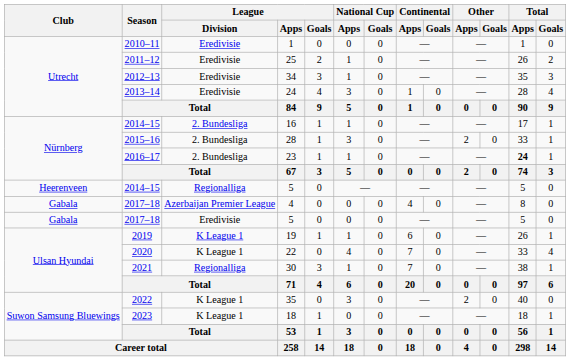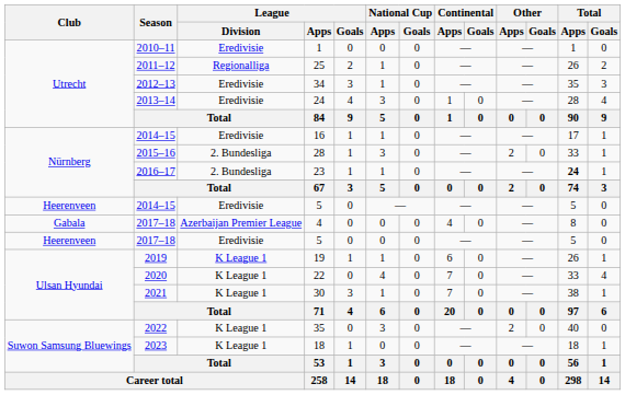 <table class="wikitable" style="text-align: center;">
 <tr>
 <th rowspan="2">Club</th>
 <th rowspan="2">Season</th>
 <th colspan="3">League</th>
 <th colspan="2">National Cup</th>
 <th colspan="2">Continental</th>
 <th colspan="2">Other</th>
 <th colspan="2">Total</th>
 </tr>
 <tr>
 <th>Division</th>
 <th>Apps</th>
 <th>Goals</th>
 <th>Apps</th>
 <th>Goals</th>
 <th>Apps</th>
 <th>Goals</th>
 <th>Apps</th>
 <th>Goals</th>
 <th>Apps</th>
 <th>Goals</th>
 </tr>
 <tr>
 <td rowspan=5><a href='#'>Utrecht</a></td>
 <td><a href='#'>2010–11</a></td>
 <td><a href='#'>Eredivisie</a></td>
 <td>1</td>
 <td>0</td>
 <td>0</td>
 <td>0</td>
 <td colspan=2>—</td>
 <td colspan=2>—</td>
 <td>1</td>
 <td>0</td>
 </tr>
 <tr>
 <td><a href='#'>2011–12</a></td>
-<td>Eredivisie</td>
+<td><a href='#'>Regionalliga</a></td>
 <td>25</td>
 <td>2</td>
 <td>1</td>
 <td>0</td>
 <td colspan=2>—</td>
 <td colspan=2>—</td>
 <td>26</td>
 <td>2</td>
 </tr>
 <tr>
 <td><a href='#'>2012–13</a></td>
 <td>Eredivisie</td>
 <td>34</td>
 <td>3</td>
 <td>1</td>
 <td>0</td>
 <td colspan=2>—</td>
 <td colspan=2>—</td>
 <td>35</td>
 <td>3</td>
 </tr>
 <tr>
 <td><a href='#'>2013–14</a></td>
 <td>Eredivisie</td>
 <td>24</td>
 <td>4</td>
 <td>3</td>
 <td>0</td>
 <td>1</td>
 <td>0</td>
 <td colspan=2>—</td>
 <td>28</td>
 <td>4</td>
 </tr>
 <tr>
 <th colspan=2>Total</th>
 <th>84</th>
 <th>9</th>
 <th>5</th>
 <th>0</th>
 <th>1</th>
 <th>0</th>
 <th>0</th>
 <th>0</th>
 <th>90</th>
 <th>9</th>
 </tr>
 <tr>
 <td rowspan=4><a href='#'>Nürnberg</a></td>
 <td><a href='#'>2014–15</a></td>
-<td><a href='#'>2. Bundesliga</a></td>
+<td>Eredivisie</td>
 <td>16</td>
 <td>1</td>
 <td>1</td>
 <td>0</td>
 <td colspan=2>—</td>
 <td colspan=2>—</td>
 <td>17</td>
 <td>1</td>
 </tr>
 <tr>
 <td><a href='#'>2015–16</a></td>
 <td>2. Bundesliga</td>
 <td>28</td>
 <td>1</td>
 <td>3</td>
 <td>0</td>
 <td colspan=2>—</td>
 <td>2</td>
 <td>0</td>
 <td>33</td>
 <td>1</td>
 </tr>
 <tr>
 <td><a href='#'>2016–17</a></td>
 <td>2. Bundesliga</td>
 <td>23</td>
 <td>1</td>
 <td>1</td>
 <td>0</td>
 <td colspan=2>—</td>
 <td colspan=2>—</td>
 <td><strong>24</strong></td>
 <td>1</td>
 </tr>
 <tr>
 <th colspan=2>Total</th>
 <th>67</th>
 <th>3</th>
 <th>5</th>
 <th>0</th>
 <th>0</th>
 <th>0</th>
 <th>2</th>
 <th>0</th>
 <th>74</th>
 <th>3</th>
 </tr>
 <tr>
 <td><a href='#'>Heerenveen</a></td>
 <td><a href='#'>2014–15</a></td>
-<td><a href='#'>Regionalliga</a></td>
+<td>Eredivisie</td>
 <td>5</td>
 <td>0</td>
 <td colspan=2>—</td>
 <td colspan=2>—</td>
 <td colspan=2>—</td>
 <td>5</td>
 <td>0</td>
 </tr>
 <tr>
 <td><a href='#'>Gabala</a></td>
 <td><a href='#'>2017–18</a></td>
 <td><a href='#'>Azerbaijan Premier League</a></td>
 <td>4</td>
 <td>0</td>
 <td>0</td>
 <td>0</td>
 <td>4</td>
 <td>0</td>
 <td colspan=2>—</td>
 <td>8</td>
 <td>0</td>
 </tr>
 <tr>
-<td><a href='#'>Gabala</a></td>
+<td><a href='#'>Heerenveen</a></td>
 <td><a href='#'>2017–18</a></td>
 <td>Eredivisie</td>
 <td>5</td>
 <td>0</td>
 <td>0</td>
 <td>0</td>
 <td colspan=2>—</td>
 <td colspan=2>—</td>
 <td>5</td>
 <td>0</td>
 </tr>
 <tr>
 <td rowspan=4><a href='#'>Ulsan Hyundai</a></td>
 <td><a href='#'>2019</a></td>
 <td><a href='#'>K League 1</a></td>
 <td>19</td>
 <td>1</td>
 <td>1</td>
 <td>0</td>
 <td>6</td>
 <td>0</td>
 <td colspan=2>—</td>
 <td>26</td>
 <td>1</td>
 </tr>
 <tr>
 <td><a href='#'>2020</a></td>
 <td>K League 1</td>
 <td>22</td>
 <td>0</td>
 <td>4</td>
 <td>0</td>
 <td>7</td>
 <td>0</td>
 <td colspan=2>—</td>
 <td>33</td>
 <td>4</td>
 </tr>
 <tr>
 <td><a href='#'>2021</a></td>
-<td><a href='#'>Regionalliga</a></td>
+<td>K League 1</td>
 <td>30</td>
 <td>3</td>
 <td>1</td>
 <td>0</td>
 <td>7</td>
 <td>0</td>
 <td colspan=2>—</td>
 <td>38</td>
 <td>1</td>
 </tr>
 <tr>
 <th colspan=2>Total</th>
 <th>71</th>
 <th>4</th>
 <th>6</th>
 <th>0</th>
 <th>20</th>
 <th>0</th>
 <th>0</th>
 <th>0</th>
 <th>97</th>
 <th>6</th>
 </tr>
 <tr>
 <td rowspan=3><a href='#'>Suwon Samsung Bluewings</a></td>
 <td><a href='#'>2022</a></td>
 <td>K League 1</td>
 <td>35</td>
 <td>0</td>
 <td>3</td>
 <td>0</td>
 <td colspan=2>—</td>
 <td>2</td>
 <td>0</td>
 <td>40</td>
 <td>0</td>
 </tr>
 <tr>
 <td><a href='#'>2023</a></td>
 <td>K League 1</td>
 <td>18</td>
 <td>1</td>
 <td>0</td>
 <td>0</td>
 <td colspan=2>—</td>
 <td colspan=2>—</td>
 <td>18</td>
 <td>1</td>
 </tr>
 <tr>
 <th colspan=2>Total</th>
 <th>53</th>
 <th>1</th>
 <th>3</th>
 <th>0</th>
 <th>0</th>
 <th>0</th>
 <th>0</th>
 <th>0</th>
 <th>56</th>
 <th>1</th>
 </tr>
 <tr>
 <th colspan="3">Career total</th>
 <th>258</th>
 <th>14</th>
 <th>18</th>
 <th>0</th>
 <th>18</th>
 <th>0</th>
 <th>4</th>
 <th>0</th>
 <th>298</th>
 <th>14</th>
 </tr>
 </table>
